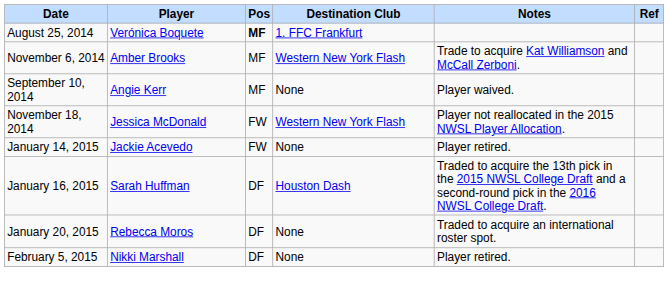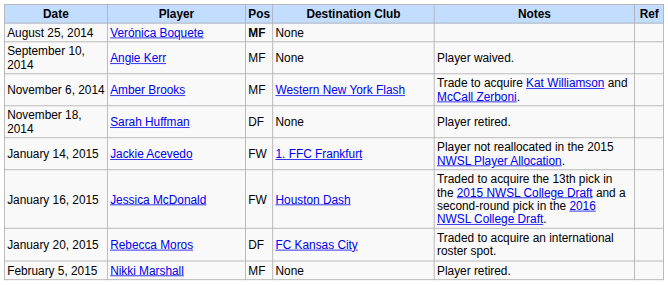 <table class="wikitable" style="text-align:left; font-size:95%;">
 <tr>
 <th style="background:#c2ddff; width:125px;">Date</th>
 <th style="background:#c2ddff; width:170px;">Player</th>
 <th style="background:#c2ddff; width:25px;">Pos</th>
 <th style="background:#c2ddff; width:200px;">Destination Club</th>
 <th style="background:#c2ddff; width:250px;">Notes</th>
 <th style="background:#c2ddff; width:30px;">Ref</th>
 </tr>
 <tr>
 <td>August 25, 2014</td>
 <td> <a href='#'>Verónica Boquete</a></td>
 <td><strong>MF</strong></td>
-<td> <a href='#'>1. FFC Frankfurt</a></td>
+<td>None</td>
 <td></td>
+<td></td>
+</tr>
+<tr>
+<td>September 10, 2014</td>
+<td> <a href='#'>Angie Kerr</a></td>
+<td>MF</td>
+<td>None</td>
+<td>Player waived.</td>
 <td></td>
 </tr>
 <tr>
 <td>November 6, 2014</td>
 <td> <a href='#'>Amber Brooks</a></td>
 <td>MF</td>
 <td> <a href='#'>Western New York Flash</a></td>
 <td>Trade to acquire <a href='#'>Kat Williamson</a> and <a href='#'>McCall Zerboni</a>.</td>
 <td></td>
 </tr>
 <tr>
-<td>September 10, 2014</td>
-<td> <a href='#'>Angie Kerr</a></td>
-<td>MF</td>
+<td>November 18, 2014</td>
+<td> <a href='#'>Sarah Huffman</a></td>
+<td>DF</td>
 <td>None</td>
-<td>Player waived.</td>
-<td></td>
-</tr>
-<tr>
-<td>November 18, 2014</td>
-<td> <a href='#'>Jessica McDonald</a></td>
-<td>FW</td>
-<td> <a href='#'>Western New York Flash</a></td>
-<td>Player not reallocated in the 2015 <a href='#'>NWSL Player Allocation</a>.</td>
+<td>Player retired.</td>
 <td></td>
 </tr>
 <tr>
 <td>January 14, 2015</td>
 <td> <a href='#'>Jackie Acevedo</a></td>
 <td>FW</td>
-<td>None</td>
-<td>Player retired.</td>
+<td> <a href='#'>1. FFC Frankfurt</a></td>
+<td>Player not reallocated in the 2015 <a href='#'>NWSL Player Allocation</a>.</td>
 <td></td>
 </tr>
 <tr>
 <td>January 16, 2015</td>
-<td> <a href='#'>Sarah Huffman</a></td>
-<td>DF</td>
+<td> <a href='#'>Jessica McDonald</a></td>
+<td>FW</td>
 <td> <a href='#'>Houston Dash</a></td>
 <td>Traded to acquire the 13th pick in the <a href='#'>2015 NWSL College Draft</a> and a second-round pick in the <a href='#'>2016 NWSL College Draft</a>.</td>
 <td></td>
 </tr>
 <tr>
 <td>January 20, 2015</td>
 <td> <a href='#'>Rebecca Moros</a></td>
 <td>DF</td>
-<td>None</td>
+<td> <a href='#'>FC Kansas City</a></td>
 <td>Traded to acquire an international roster spot.</td>
 <td></td>
 </tr>
 <tr>
 <td>February 5, 2015</td>
 <td> <a href='#'>Nikki Marshall</a></td>
-<td>DF</td>
+<td>MF</td>
 <td>None</td>
 <td>Player retired.</td>
 <td></td>
 </tr>
 </table>
